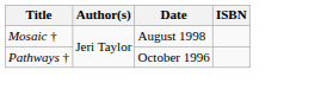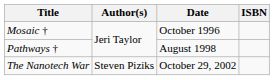 <table class="wikitable">
 <tr>
 <th>Title</th>
 <th>Author(s)</th>
 <th>Date</th>
 <th>ISBN</th>
 </tr>
 <tr>
 <td><em>Mosaic</em> †</td>
 <td rowspan="2">Jeri Taylor</td>
+<td>October 1996</td>
+<td></td>
+</tr>
+<tr>
+<td><em>Pathways</em> †</td>
 <td>August 1998</td>
 <td></td>
 </tr>
 <tr>
-<td><em>Pathways</em> †</td>
-<td>October 1996</td>
+<td><em>The Nanotech War</em></td>
+<td>Steven Piziks</td>
+<td>October 29, 2002</td>
 <td></td>
 </tr>
 </table>
